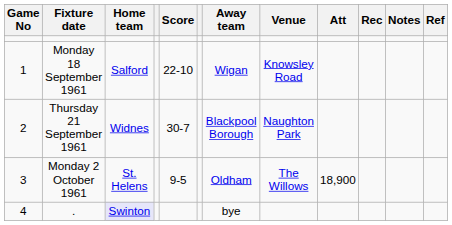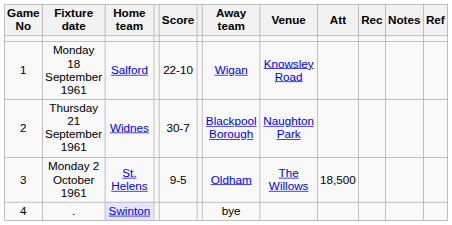 <table class="wikitable" style="text-align:center;">
 <tr>
 <th width=20 abbr="No">Game No</th>
 <th width=100 abbr="Date">Fixture date</th>
 <th width=150 abbr="Home team">Home team</th>
 <th width=5 abbr="space"></th>
 <th width=20 abbr="Score">Score</th>
 <th width=5 abbr="space"></th>
 <th width=150 abbr="Away team">Away team</th>
 <th width=150 abbr="Venue">Venue</th>
 <th width=30 abbr="Att">Att</th>
 <th width=30 abbr="Rec">Rec</th>
 <th width=20 abbr="Notes">Notes</th>
 <th width=30 abbr="Ref">Ref</th>
 </tr>
 <tr>
 <td></td>
 <td></td>
 <td></td>
 <td></td>
 <td></td>
 <td></td>
 <td></td>
 <td></td>
 <td></td>
 <td></td>
 <td></td>
 </tr>
 <tr>
 <td>1</td>
 <td>Monday 18 September 1961</td>
 <td><a href='#'>Salford</a></td>
 <td></td>
 <td>22-10</td>
 <td></td>
 <td><a href='#'>Wigan</a></td>
 <td><a href='#'>Knowsley Road</a></td>
 <td></td>
 <td></td>
 <td></td>
 <td></td>
 </tr>
 <tr>
 <td>2</td>
 <td>Thursday 21 September 1961</td>
 <td><a href='#'>Widnes</a></td>
 <td></td>
 <td>30-7</td>
 <td></td>
 <td><a href='#'>Blackpool Borough</a></td>
 <td><a href='#'>Naughton Park</a></td>
 <td></td>
 <td></td>
 <td></td>
 <td></td>
 </tr>
 <tr>
 <td>3</td>
 <td>Monday 2 October 1961</td>
 <td><a href='#'>St. Helens</a></td>
 <td></td>
 <td>9-5</td>
 <td></td>
 <td><a href='#'>Oldham</a></td>
 <td><a href='#'>The Willows</a></td>
-<td>18,900</td>
+<td>18,500</td>
 <td></td>
 <td></td>
 <td></td>
 </tr>
 <tr>
 <td>4</td>
 <td>.</td>
 <td style="background: lavender;"><a href='#'>Swinton</a></td>
 <td></td>
 <td></td>
 <td></td>
 <td>bye</td>
 <td></td>
 <td></td>
 <td></td>
 <td></td>
 <td></td>
 </tr>
 </table>
